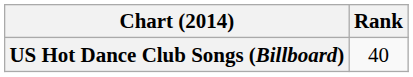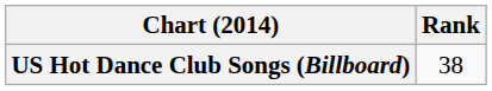 <table class="wikitable plainrowheaders">
 <tr>
 <th scope="col">Chart (2014)</th>
 <th scope="col">Rank</th>
 </tr>
 <tr>
 <th scope="row">US Hot Dance Club Songs (<em>Billboard</em>)</th>
-<td align="center">40</td>
+<td align="center">38</td>
 </tr>
 </table>
